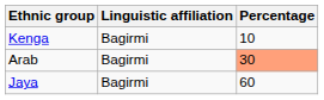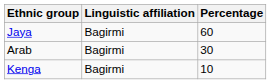 <table class="wikitable">
 <tr>
 <th>Ethnic group</th>
 <th>Linguistic affiliation</th>
 <th>Percentage</th>
 </tr>
 <tr>
+<td><a href='#'>Jaya</a></td>
+<td>Bagirmi</td>
+<td>60</td>
+</tr>
+<tr>
+<td>Arab</td>
+<td>Bagirmi</td>
+<td>30</td>
+</tr>
+<tr>
 <td><a href='#'>Kenga</a></td>
 <td>Bagirmi</td>
 <td>10</td>
 </tr>
-<tr>
-<td>Arab</td>
-<td>Bagirmi</td>
-<td style="background: lightsalmon;">30</td>
-</tr>
-<tr>
-<td><a href='#'>Jaya</a></td>
-<td>Bagirmi</td>
-<td>60</td>
-</tr>
 </table>
